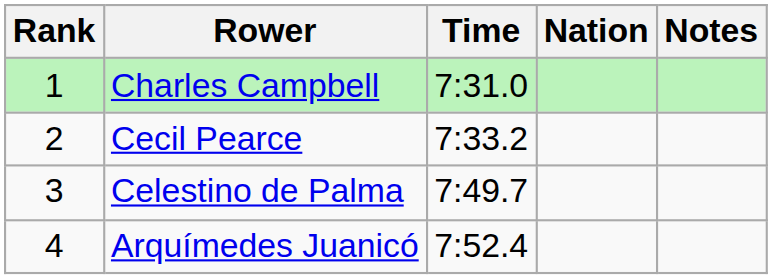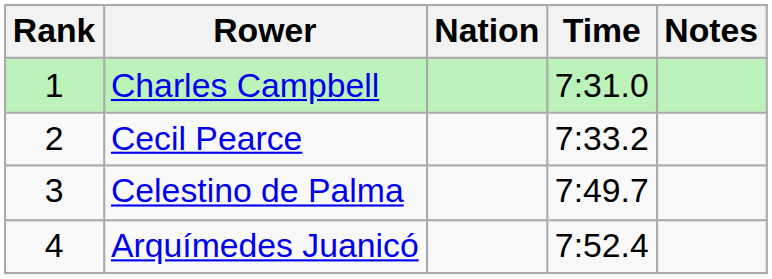 <table class="wikitable sortable" style="text-align:center">
 <tr>
 <th>Rank</th>
 <th>Rower</th>
+<th>Nation</th>
 <th>Time</th>
-<th>Nation</th>
 <th>Notes</th>
 </tr>
 <tr bgcolor=bbf3bb>
 <td>1</td>
 <td align=left><a href='#'>Charles Campbell</a></td>
+<td align=left></td>
 <td>7:31.0</td>
-<td align=left></td>
 <td></td>
 </tr>
 <tr>
 <td>2</td>
 <td align=left><a href='#'>Cecil Pearce</a></td>
+<td align=left></td>
 <td>7:33.2</td>
-<td align=left></td>
 <td></td>
 </tr>
 <tr>
 <td>3</td>
 <td align=left><a href='#'>Celestino de Palma</a></td>
+<td align=left></td>
 <td>7:49.7</td>
-<td align=left></td>
 <td></td>
 </tr>
 <tr>
 <td>4</td>
 <td align=left><a href='#'>Arquímedes Juanicó</a></td>
+<td align=left></td>
 <td>7:52.4</td>
-<td align=left></td>
 <td></td>
 </tr>
 </table>
